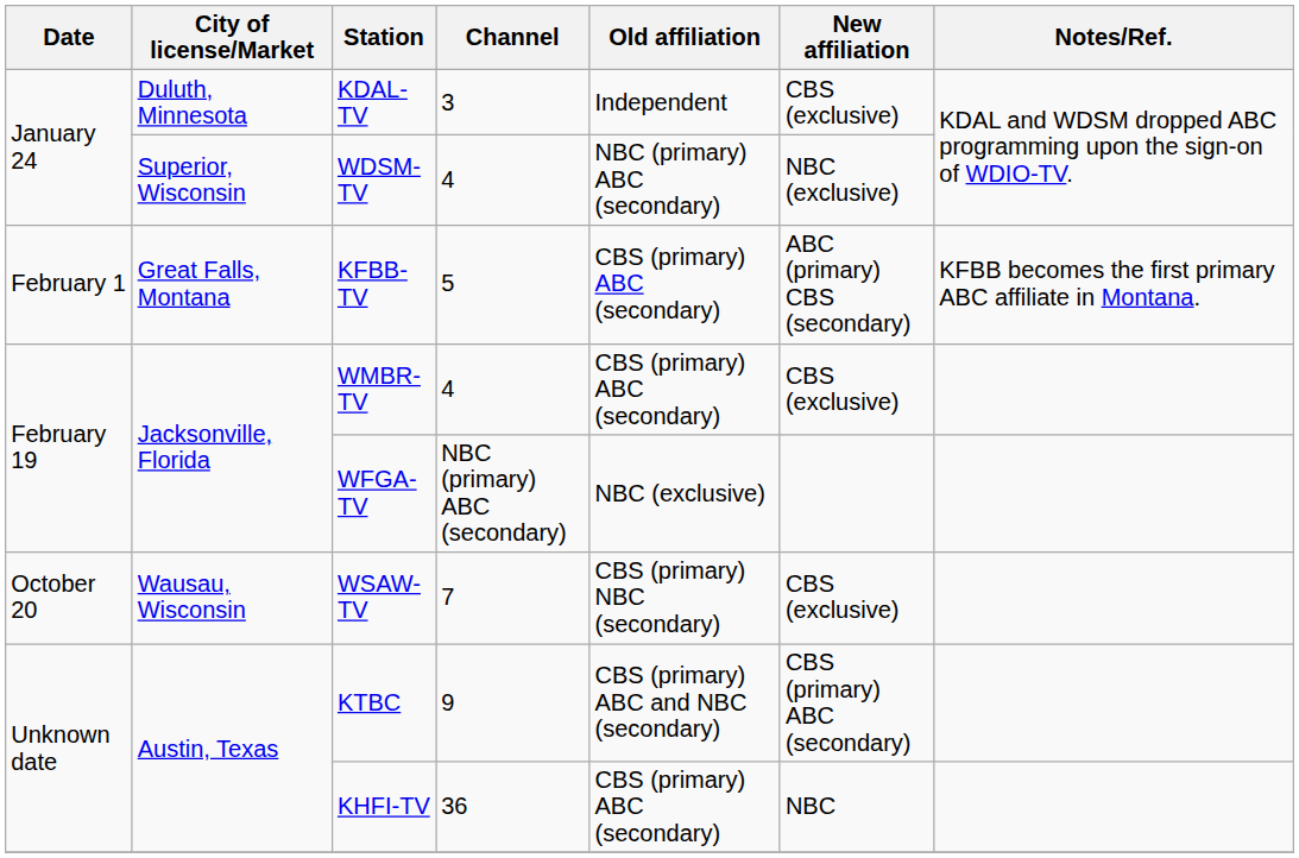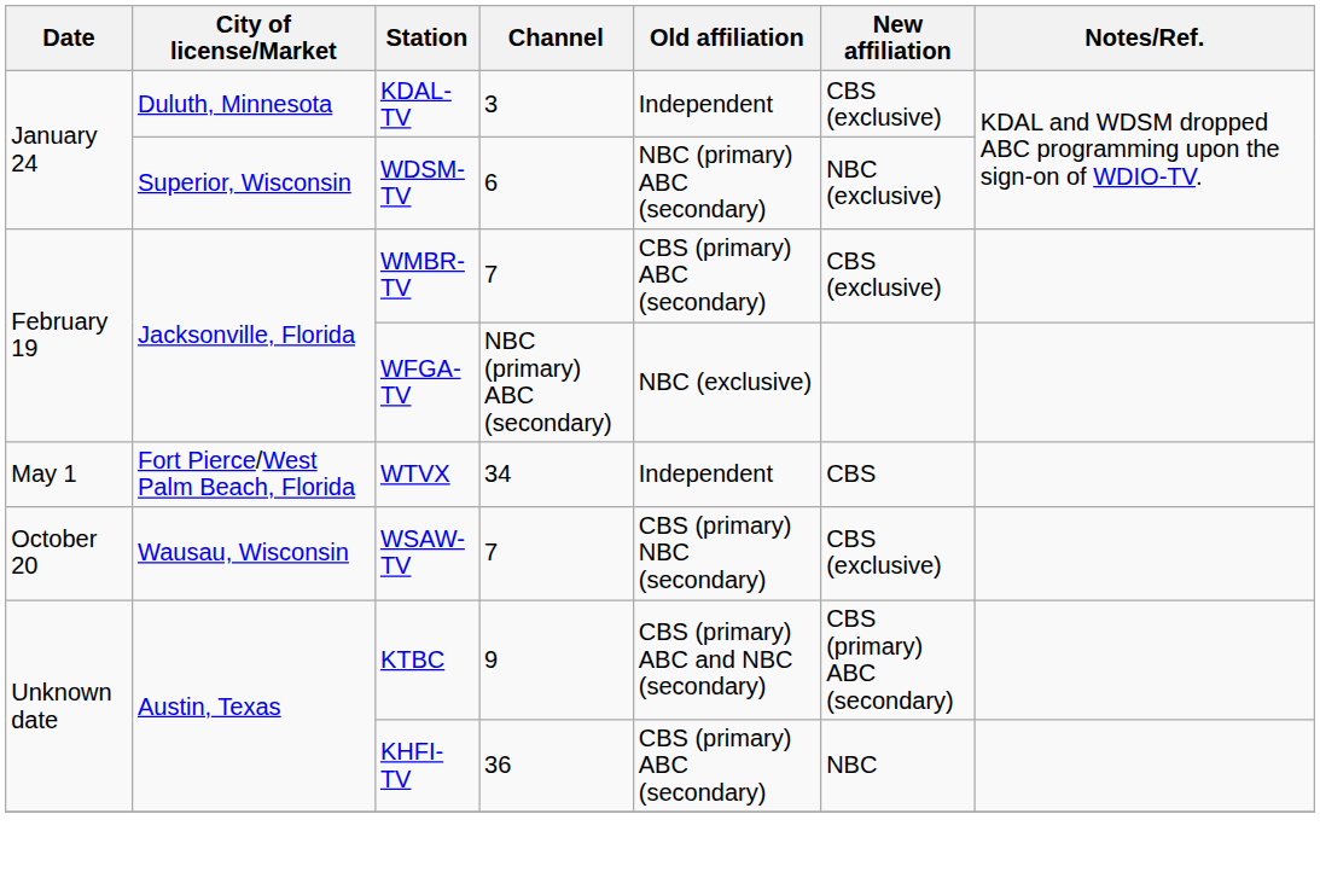 <table class="wikitable sortable">
 <tr>
 <th>Date</th>
 <th>City of license/Market</th>
 <th>Station</th>
 <th>Channel</th>
 <th>Old affiliation</th>
 <th>New affiliation</th>
 <th>Notes/Ref.</th>
 </tr>
 <tr>
 <td rowspan=2>January 24</td>
 <td><a href='#'>Duluth, Minnesota</a></td>
 <td><a href='#'>KDAL-TV</a></td>
 <td>3</td>
 <td>Independent</td>
 <td>CBS (exclusive)</td>
 <td rowspan=2>KDAL and WDSM dropped ABC programming upon the sign-on of <a href='#'>WDIO-TV</a>.</td>
 </tr>
 <tr>
 <td><a href='#'>Superior, Wisconsin</a> <br> </td>
 <td><a href='#'>WDSM-TV</a></td>
-<td>4</td>
+<td>6</td>
 <td>NBC (primary) <br> ABC (secondary)</td>
 <td>NBC (exclusive)</td>
-</tr>
-<tr>
-<td>February 1</td>
-<td><a href='#'>Great Falls, Montana</a></td>
-<td><a href='#'>KFBB-TV</a></td>
-<td>5</td>
-<td>CBS (primary) <br> <a href='#'>ABC</a> (secondary)</td>
-<td>ABC (primary) <br> CBS (secondary)</td>
-<td>KFBB becomes the first primary ABC affiliate in <a href='#'>Montana</a>.</td>
 </tr>
 <tr>
 <td rowspan=2>February 19</td>
 <td rowspan=2><a href='#'>Jacksonville, Florida</a></td>
 <td><a href='#'>WMBR-TV</a></td>
-<td>4</td>
+<td>7</td>
 <td>CBS (primary) <br> ABC (secondary)</td>
 <td>CBS (exclusive)</td>
 <td></td>
 </tr>
 <tr>
 <td><a href='#'>WFGA-TV</a></td>
 <td>NBC (primary) <br> ABC (secondary)</td>
 <td>NBC (exclusive)</td>
+<td></td>
+</tr>
+<tr>
+<td>May 1</td>
+<td><a href='#'>Fort Pierce</a>/<a href='#'>West Palm Beach, Florida</a></td>
+<td><a href='#'>WTVX</a></td>
+<td>34</td>
+<td>Independent</td>
+<td>CBS</td>
 <td></td>
 </tr>
 <tr>
 <td>October 20</td>
 <td><a href='#'>Wausau, Wisconsin</a></td>
 <td><a href='#'>WSAW-TV</a></td>
 <td>7</td>
 <td>CBS (primary) <br> NBC (secondary)</td>
 <td>CBS (exclusive)</td>
 <td></td>
 </tr>
 <tr>
 <td rowspan=2>Unknown date</td>
 <td rowspan=2><a href='#'>Austin, Texas</a></td>
 <td><a href='#'>KTBC</a></td>
 <td>9</td>
 <td>CBS (primary) <br> ABC and NBC (secondary)</td>
 <td>CBS (primary) <br> ABC (secondary)</td>
 <td></td>
 </tr>
 <tr>
 <td><a href='#'>KHFI-TV</a></td>
 <td>36</td>
 <td>CBS (primary) <br> ABC (secondary)</td>
 <td>NBC</td>
 <td></td>
 </tr>
 <tr>
 </tr>
 </table>
